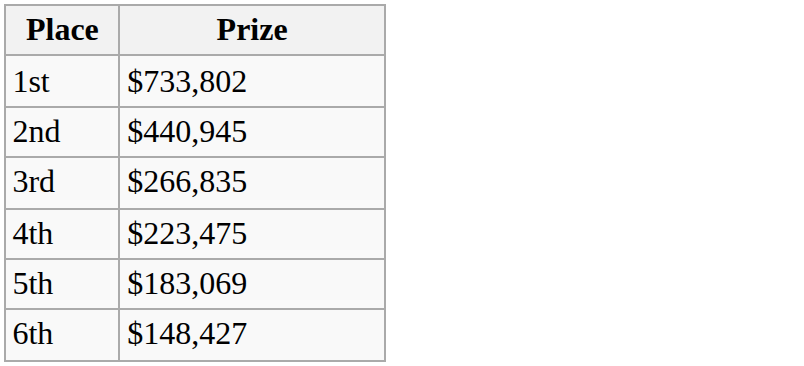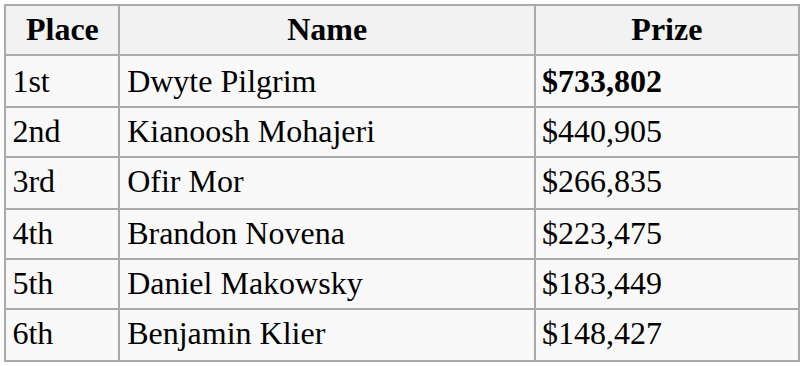 <table class="wikitable">
 <tr>
 <th style="width:50px;">Place</th>
+<th style="width:200px;">Name</th>
 <th style="width:125px;">Prize</th>
 </tr>
 <tr>
 <td>1st</td>
-<td>$733,802</td>
+<td> Dwyte Pilgrim</td>
+<td><strong>$733,802</strong></td>
 </tr>
 <tr>
 <td>2nd</td>
-<td>$440,945</td>
+<td> Kianoosh Mohajeri</td>
+<td>$440,905</td>
 </tr>
 <tr>
 <td>3rd</td>
+<td> Ofir Mor</td>
 <td>$266,835</td>
 </tr>
 <tr>
 <td>4th</td>
+<td> Brandon Novena</td>
 <td>$223,475</td>
 </tr>
 <tr>
 <td>5th</td>
-<td>$183,069</td>
+<td> Daniel Makowsky</td>
+<td>$183,449</td>
 </tr>
 <tr>
 <td>6th</td>
+<td> Benjamin Klier</td>
 <td>$148,427</td>
 </tr>
 </table>
